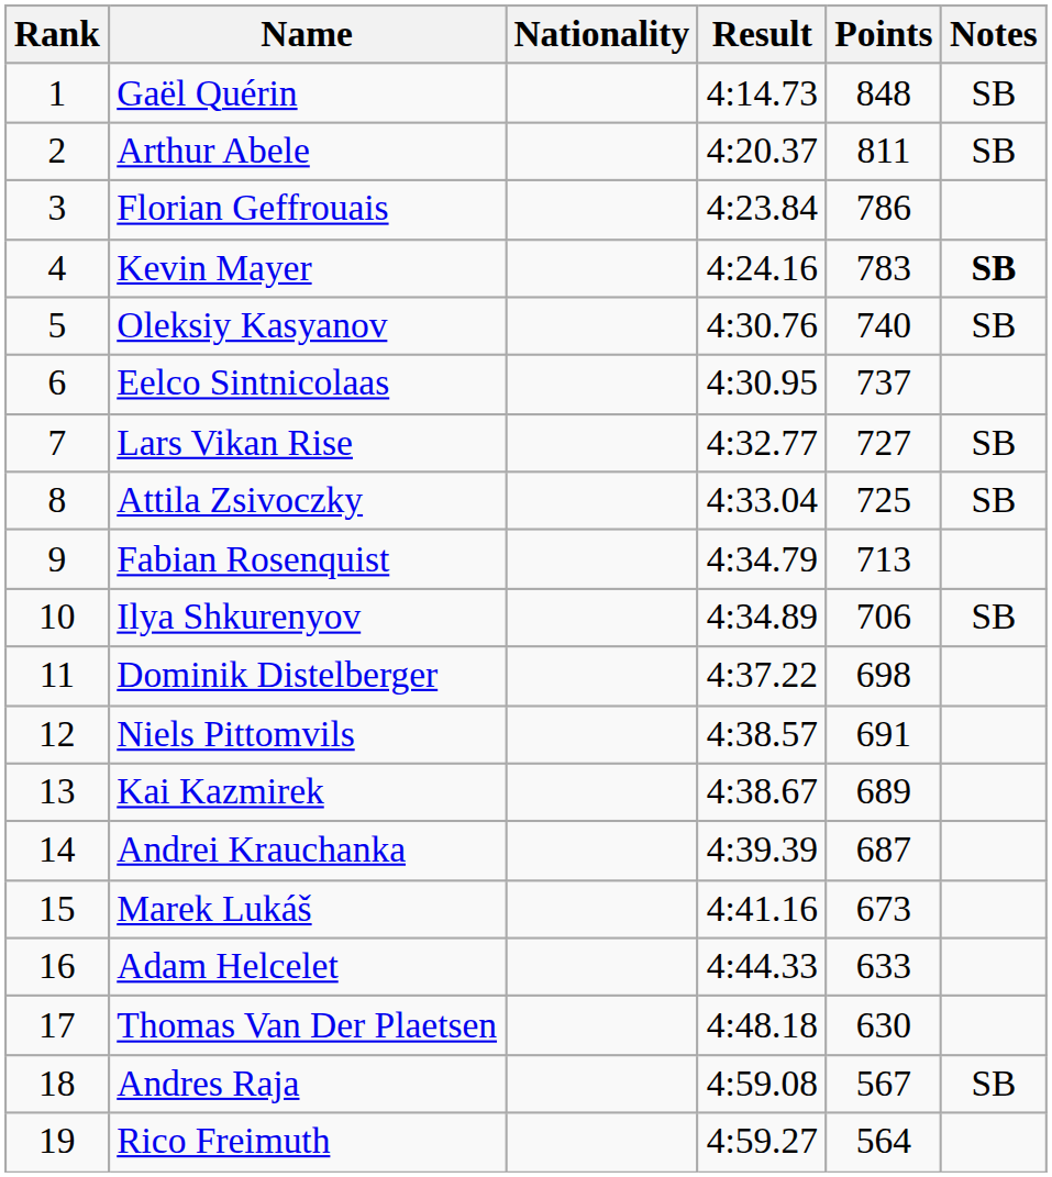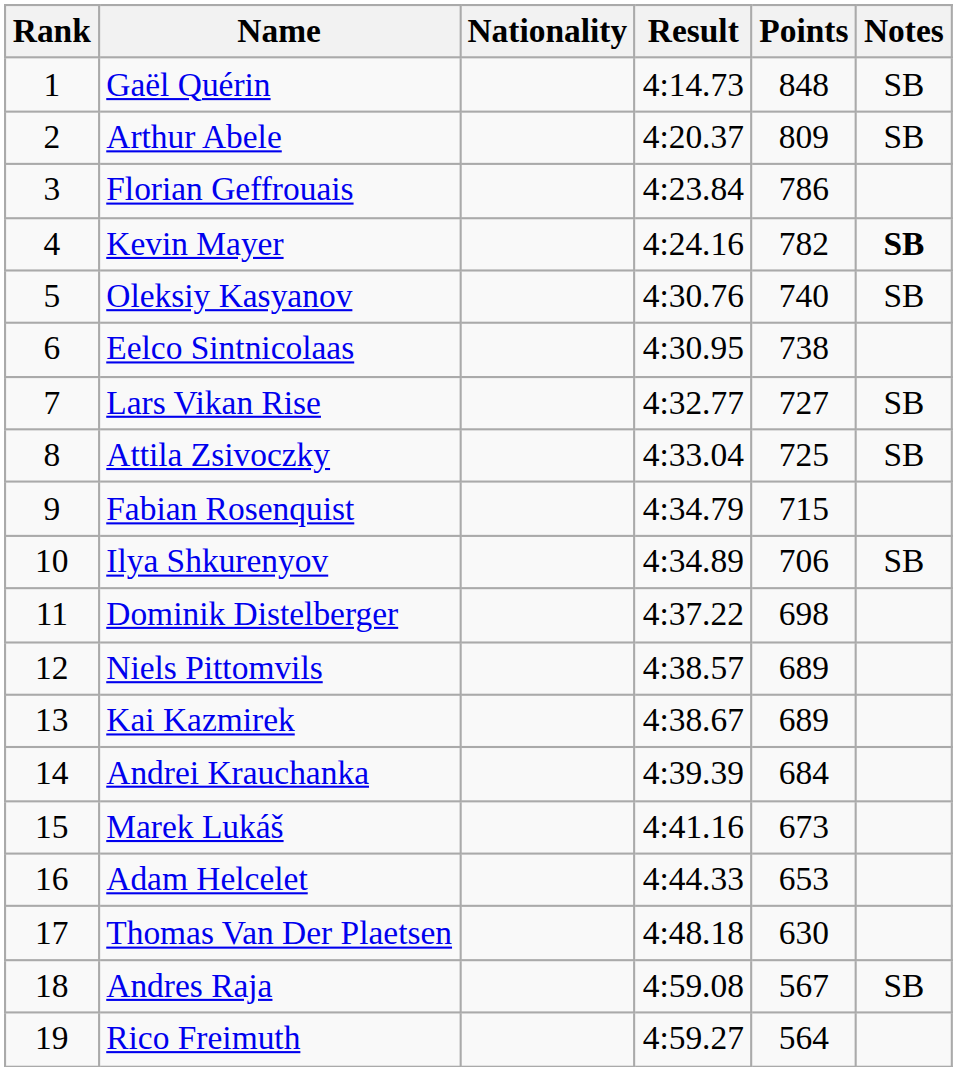 <table class="wikitable sortable" style="text-align:center">
 <tr>
 <th>Rank</th>
 <th>Name</th>
 <th>Nationality</th>
 <th>Result</th>
 <th>Points</th>
 <th>Notes</th>
 </tr>
 <tr>
 <td>1</td>
 <td align="left"><a href='#'>Gaël Quérin</a></td>
 <td align=left></td>
 <td>4:14.73</td>
 <td>848</td>
 <td>SB</td>
 </tr>
 <tr>
 <td>2</td>
 <td align="left"><a href='#'>Arthur Abele</a></td>
 <td align=left></td>
 <td>4:20.37</td>
-<td>811</td>
+<td>809</td>
 <td>SB</td>
 </tr>
 <tr>
 <td>3</td>
 <td align="left"><a href='#'>Florian Geffrouais</a></td>
 <td align=left></td>
 <td>4:23.84</td>
 <td>786</td>
 <td></td>
 </tr>
 <tr>
 <td>4</td>
 <td align="left"><a href='#'>Kevin Mayer</a></td>
 <td align=left></td>
 <td>4:24.16</td>
-<td>783</td>
+<td>782</td>
 <td><strong>SB</strong></td>
 </tr>
 <tr>
 <td>5</td>
 <td align="left"><a href='#'>Oleksiy Kasyanov</a></td>
 <td align=left></td>
 <td>4:30.76</td>
 <td>740</td>
 <td>SB</td>
 </tr>
 <tr>
 <td>6</td>
 <td align="left"><a href='#'>Eelco Sintnicolaas</a></td>
 <td align=left></td>
 <td>4:30.95</td>
-<td>737</td>
+<td>738</td>
 <td></td>
 </tr>
 <tr>
 <td>7</td>
 <td align="left"><a href='#'>Lars Vikan Rise</a></td>
 <td align=left></td>
 <td>4:32.77</td>
 <td>727</td>
 <td>SB</td>
 </tr>
 <tr>
 <td>8</td>
 <td align="left"><a href='#'>Attila Zsivoczky</a></td>
 <td align=left></td>
 <td>4:33.04</td>
 <td>725</td>
 <td>SB</td>
 </tr>
 <tr>
 <td>9</td>
 <td align="left"><a href='#'>Fabian Rosenquist</a></td>
 <td align=left></td>
 <td>4:34.79</td>
-<td>713</td>
+<td>715</td>
 <td></td>
 </tr>
 <tr>
 <td>10</td>
 <td align="left"><a href='#'>Ilya Shkurenyov</a></td>
 <td align=left></td>
 <td>4:34.89</td>
 <td>706</td>
 <td>SB</td>
 </tr>
 <tr>
 <td>11</td>
 <td align="left"><a href='#'>Dominik Distelberger</a></td>
 <td align=left></td>
 <td>4:37.22</td>
 <td>698</td>
 <td></td>
 </tr>
 <tr>
 <td>12</td>
 <td align="left"><a href='#'>Niels Pittomvils</a></td>
 <td align=left></td>
 <td>4:38.57</td>
-<td>691</td>
+<td>689</td>
 <td></td>
 </tr>
 <tr>
 <td>13</td>
 <td align="left"><a href='#'>Kai Kazmirek</a></td>
 <td align=left></td>
 <td>4:38.67</td>
 <td>689</td>
 <td></td>
 </tr>
 <tr>
 <td>14</td>
 <td align="left"><a href='#'>Andrei Krauchanka</a></td>
 <td align=left></td>
 <td>4:39.39</td>
-<td>687</td>
+<td>684</td>
 <td></td>
 </tr>
 <tr>
 <td>15</td>
 <td align="left"><a href='#'>Marek Lukáš</a></td>
 <td align=left></td>
 <td>4:41.16</td>
 <td>673</td>
 <td></td>
 </tr>
 <tr>
 <td>16</td>
 <td align="left"><a href='#'>Adam Helcelet</a></td>
 <td align=left></td>
 <td>4:44.33</td>
-<td>633</td>
+<td>653</td>
 <td></td>
 </tr>
 <tr>
 <td>17</td>
 <td align="left"><a href='#'>Thomas Van Der Plaetsen</a></td>
 <td align=left></td>
 <td>4:48.18</td>
 <td>630</td>
 <td></td>
 </tr>
 <tr>
 <td>18</td>
 <td align="left"><a href='#'>Andres Raja</a></td>
 <td align=left></td>
 <td>4:59.08</td>
 <td>567</td>
 <td>SB</td>
 </tr>
 <tr>
 <td>19</td>
 <td align="left"><a href='#'>Rico Freimuth</a></td>
 <td align=left></td>
 <td>4:59.27</td>
 <td>564</td>
 <td></td>
 </tr>
 </table>
